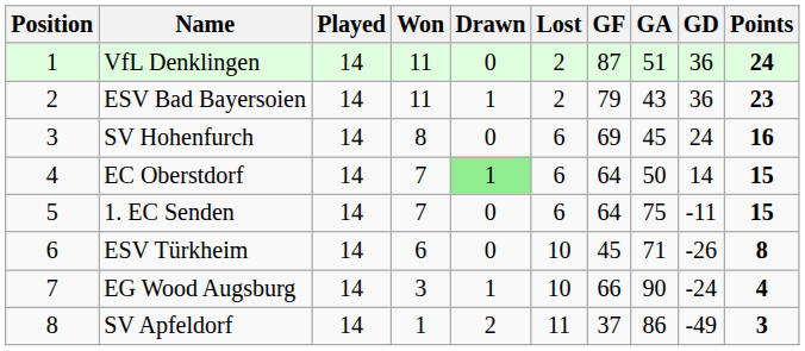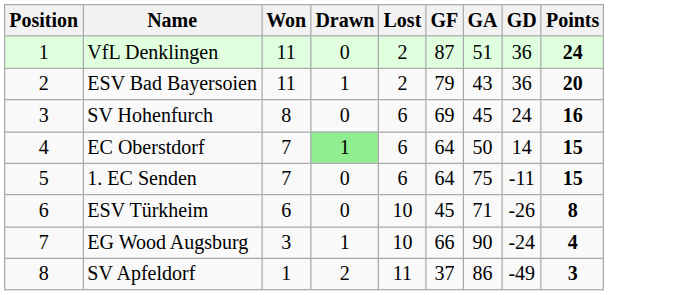 <table class="wikitable">
 <tr align="center">
 <th>Position</th>
 <th>Name</th>
-<th>Played</th>
 <th>Won</th>
 <th>Drawn</th>
 <th>Lost</th>
 <th>GF</th>
 <th>GA</th>
 <th>GD</th>
 <th>Points</th>
 </tr>
 <tr align="center" bgcolor="#dfffdf">
 <td>1</td>
 <td align="left">VfL Denklingen</td>
-<td>14</td>
 <td>11</td>
 <td>0</td>
 <td>2</td>
 <td>87</td>
 <td>51</td>
 <td>36</td>
 <td><strong>24</strong></td>
 </tr>
 <tr align="center">
 <td>2</td>
 <td align="left">ESV Bad Bayersoien</td>
-<td>14</td>
 <td>11</td>
 <td>1</td>
 <td>2</td>
 <td>79</td>
 <td>43</td>
 <td>36</td>
-<td><strong>23</strong></td>
+<td><strong>20</strong></td>
 </tr>
 <tr align="center">
 <td>3</td>
 <td align="left">SV Hohenfurch</td>
-<td>14</td>
 <td>8</td>
 <td>0</td>
 <td>6</td>
 <td>69</td>
 <td>45</td>
 <td>24</td>
 <td><strong>16</strong></td>
 </tr>
 <tr align="center">
 <td>4</td>
 <td align="left">EC Oberstdorf</td>
-<td>14</td>
 <td>7</td>
 <td style="background: lightgreen;">1</td>
 <td>6</td>
 <td>64</td>
 <td>50</td>
 <td>14</td>
 <td><strong>15</strong></td>
 </tr>
 <tr align="center">
 <td>5</td>
 <td align="left">1. EC Senden</td>
-<td>14</td>
 <td>7</td>
 <td>0</td>
 <td>6</td>
 <td>64</td>
 <td>75</td>
 <td>-11</td>
 <td><strong>15</strong></td>
 </tr>
 <tr align="center">
 <td>6</td>
 <td align="left">ESV Türkheim</td>
-<td>14</td>
 <td>6</td>
 <td>0</td>
 <td>10</td>
 <td>45</td>
 <td>71</td>
 <td>-26</td>
 <td><strong>8</strong></td>
 </tr>
 <tr align="center">
 <td>7</td>
 <td align="left">EG Wood Augsburg</td>
-<td>14</td>
 <td>3</td>
 <td>1</td>
 <td>10</td>
 <td>66</td>
 <td>90</td>
 <td>-24</td>
 <td><strong>4</strong></td>
 </tr>
 <tr align="center">
 <td>8</td>
 <td align="left">SV Apfeldorf</td>
-<td>14</td>
 <td>1</td>
 <td>2</td>
 <td>11</td>
 <td>37</td>
 <td>86</td>
 <td>-49</td>
 <td><strong>3</strong></td>
 </tr>
 </table>
